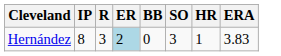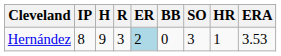 <table class="wikitable">
 <tr>
 <th>Cleveland</th>
 <th>IP</th>
+<th>H</th>
 <th>R</th>
 <th>ER</th>
 <th>BB</th>
 <th>SO</th>
 <th>HR</th>
 <th>ERA</th>
 </tr>
 <tr>
 <td><a href='#'>Hernández</a></td>
 <td>8</td>
+<td>9</td>
 <td>3</td>
 <td style="background: lightblue;">2</td>
 <td>0</td>
 <td>3</td>
 <td>1</td>
-<td>3.83</td>
+<td>3.53</td>
 </tr>
 </table>
